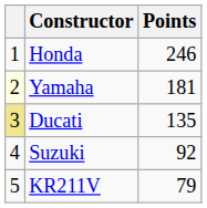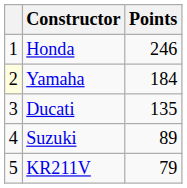 <table class="wikitable" style="font-size: 95%;">
 <tr>
 <th></th>
 <th>Constructor</th>
 <th>Points</th>
 </tr>
 <tr>
 <td align=center>1</td>
 <td> <a href='#'>Honda</a></td>
 <td align=right>246</td>
 </tr>
 <tr>
 <td align=center style="background: lightyellow;">2</td>
 <td> <a href='#'>Yamaha</a></td>
-<td align=right>181</td>
+<td align=right>184</td>
 </tr>
 <tr>
-<td align=center style="background: khaki;">3</td>
+<td align=center>3</td>
 <td> <a href='#'>Ducati</a></td>
 <td align=right>135</td>
 </tr>
 <tr>
 <td align=center>4</td>
 <td> <a href='#'>Suzuki</a></td>
-<td align=right>92</td>
+<td align=right>89</td>
 </tr>
 <tr>
 <td align=center>5</td>
 <td> <a href='#'>KR211V</a></td>
 <td align=right>79</td>
 </tr>
 </table>
